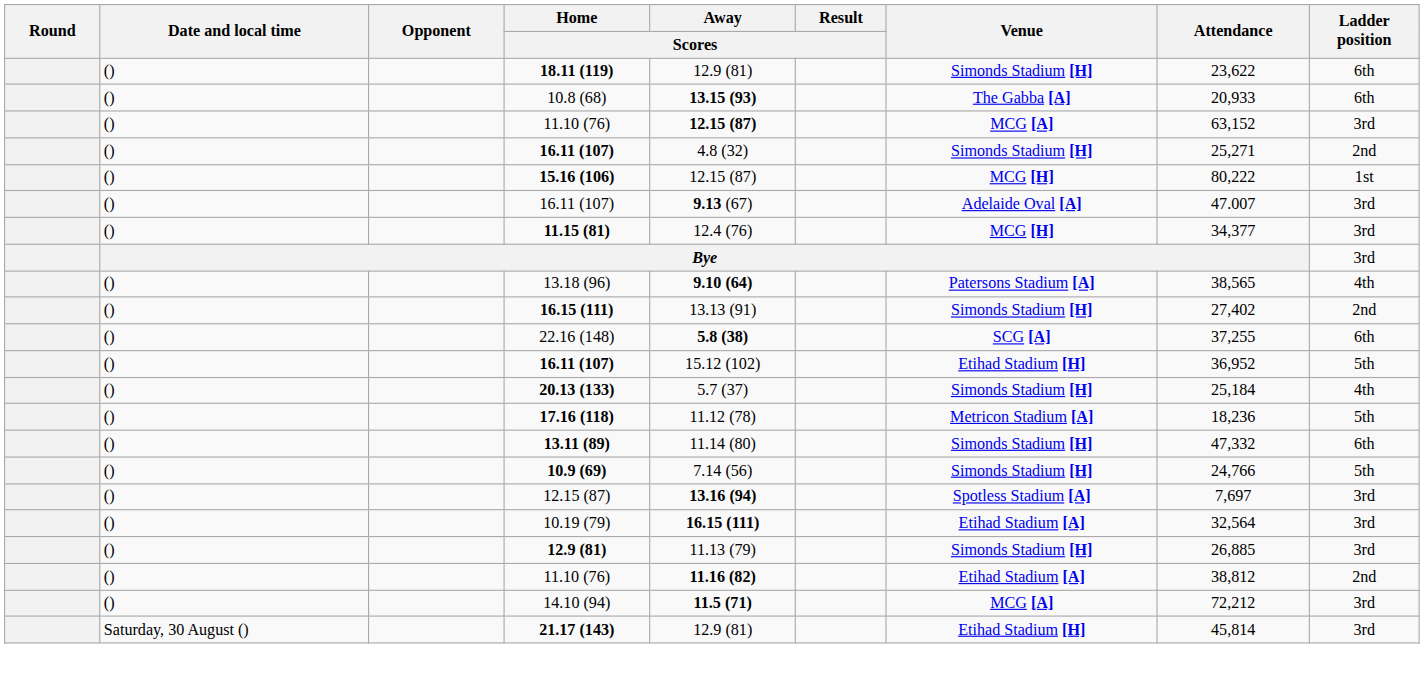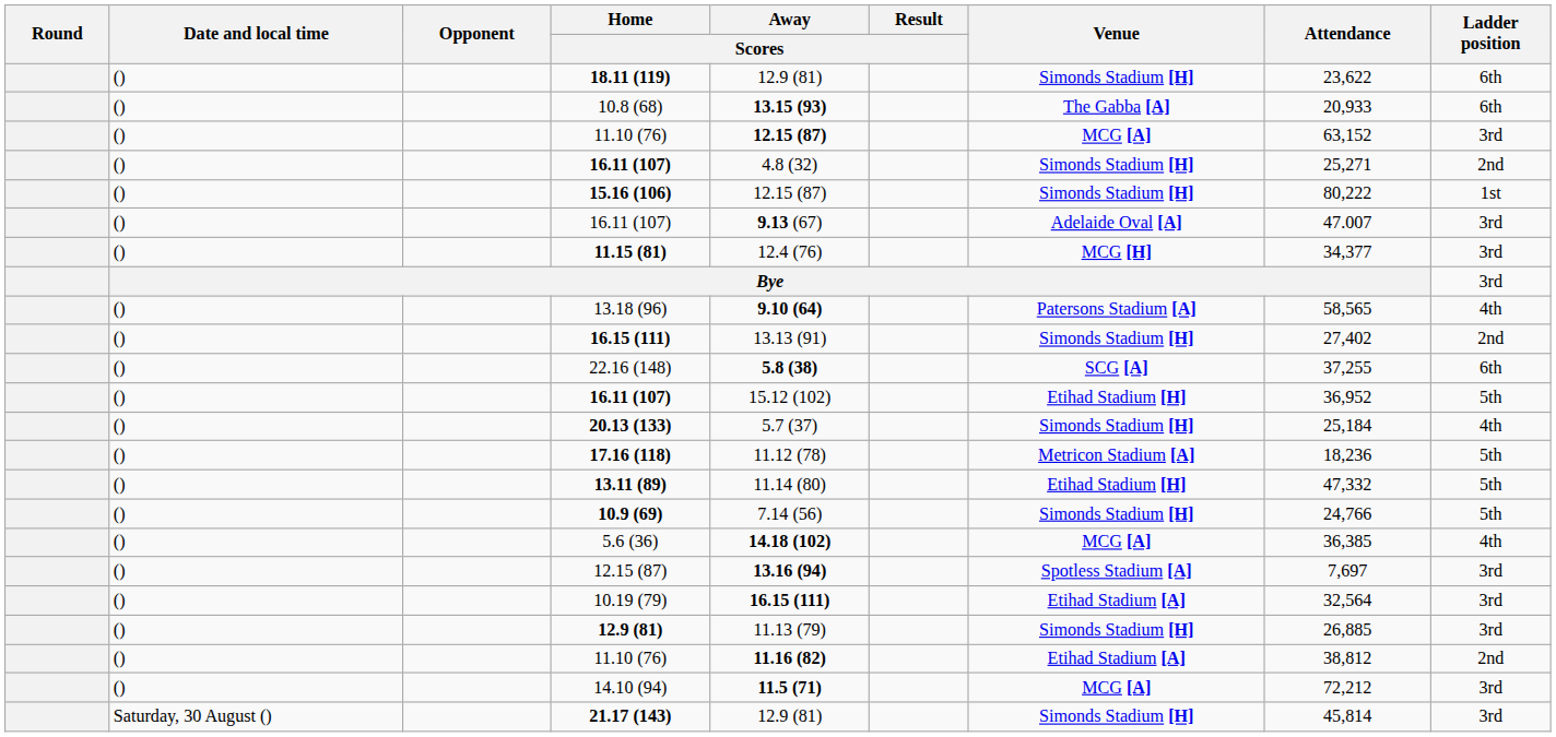 <table class="wikitable plainrowheaders" style="font-size:90%; width:100%; text-align:center;">
 <tr>
 <th scope="col" rowspan="2">Round</th>
 <th scope="col" rowspan="2">Date and local time</th>
 <th scope="col" rowspan="2">Opponent</th>
 <th scope="col">Home</th>
 <th scope="col">Away</th>
 <th scope="col">Result</th>
 <th scope="col" rowspan="2">Venue</th>
 <th scope="col" rowspan="2">Attendance</th>
 <th scope="col" rowspan="2">Ladder<br>position</th>
 </tr>
 <tr>
 <th scope="col" colspan="3">Scores</th>
 </tr>
 <tr>
 <th scope="row"></th>
 <td align=left> ()</td>
 <td align=left></td>
 <td><strong>18.11 (119)</strong></td>
 <td>12.9 (81)</td>
 <td></td>
 <td><a href='#'>Simonds Stadium</a> <span></span><a href='#'><strong>[H]</strong></a></td>
 <td>23,622</td>
 <td>6th</td>
 </tr>
 <tr>
 <th scope="row"></th>
 <td align=left> ()</td>
 <td align=left></td>
 <td>10.8 (68)</td>
 <td><strong>13.15 (93)</strong></td>
 <td></td>
 <td><a href='#'>The Gabba</a> <span></span><a href='#'><strong>[A]</strong></a></td>
 <td>20,933</td>
 <td>6th</td>
 </tr>
 <tr>
 <th scope="row"></th>
 <td align=left> ()</td>
 <td align=left></td>
 <td>11.10 (76)</td>
 <td><strong>12.15 (87)</strong></td>
 <td></td>
 <td><a href='#'>MCG</a> <span></span><a href='#'><strong>[A]</strong></a></td>
 <td>63,152</td>
 <td>3rd</td>
 </tr>
 <tr>
 <th scope="row"></th>
 <td align=left> ()</td>
 <td align=left></td>
 <td><strong>16.11 (107)</strong></td>
 <td>4.8 (32)</td>
 <td></td>
 <td><a href='#'>Simonds Stadium</a> <span></span><a href='#'><strong>[H]</strong></a></td>
 <td>25,271</td>
 <td>2nd</td>
 </tr>
 <tr>
 <th scope="row"></th>
 <td align=left> ()</td>
 <td align=left></td>
 <td><strong>15.16 (106)</strong></td>
 <td>12.15 (87)</td>
 <td></td>
-<td><a href='#'>MCG</a> <span></span><a href='#'><strong>[H]</strong></a></td>
+<td><a href='#'>Simonds Stadium</a> <span></span><a href='#'><strong>[H]</strong></a></td>
 <td>80,222</td>
 <td>1st</td>
 </tr>
 <tr>
 <th scope="row"></th>
 <td align=left> ()</td>
 <td align=left></td>
 <td>16.11 (107)</td>
 <td><strong>9.13</strong> (67)</td>
 <td></td>
 <td><a href='#'>Adelaide Oval</a> <span></span><a href='#'><strong>[A]</strong></a></td>
 <td>47.007</td>
 <td>3rd</td>
 </tr>
 <tr>
 <th scope="row"></th>
 <td align=left> ()</td>
 <td align=left></td>
 <td><strong>11.15 (81)</strong></td>
 <td>12.4 (76)</td>
 <td></td>
 <td><a href='#'>MCG</a> <span></span><a href='#'><strong>[H]</strong></a></td>
 <td>34,377</td>
 <td>3rd</td>
 </tr>
 <tr>
 <th scope="row"></th>
 <th colspan=7><span><em>Bye</em></span></th>
 <td>3rd</td>
 </tr>
 <tr>
 <th scope="row"></th>
 <td align=left> ()</td>
 <td align=left></td>
 <td>13.18 (96)</td>
 <td><strong>9.10 (64)</strong></td>
 <td></td>
 <td><a href='#'>Patersons Stadium</a> <span></span><a href='#'><strong>[A]</strong></a></td>
-<td>38,565</td>
+<td>58,565</td>
 <td>4th</td>
 </tr>
 <tr>
 <th scope="row"></th>
 <td align=left> ()</td>
 <td align=left></td>
 <td><strong>16.15 (111)</strong></td>
 <td>13.13 (91)</td>
 <td></td>
 <td><a href='#'>Simonds Stadium</a> <span></span><a href='#'><strong>[H]</strong></a></td>
 <td>27,402</td>
 <td>2nd</td>
 </tr>
 <tr>
 <th scope="row"></th>
 <td align=left> ()</td>
 <td align=left></td>
 <td>22.16 (148)</td>
 <td><strong>5.8 (38)</strong></td>
 <td></td>
 <td><a href='#'>SCG</a> <span></span><a href='#'><strong>[A]</strong></a></td>
 <td>37,255</td>
 <td>6th</td>
 </tr>
 <tr>
 <th scope="row"></th>
 <td align=left> ()</td>
 <td align=left></td>
 <td><strong>16.11 (107)</strong></td>
 <td>15.12 (102)</td>
 <td></td>
 <td><a href='#'>Etihad Stadium</a> <span></span><a href='#'><strong>[H]</strong></a></td>
 <td>36,952</td>
 <td>5th</td>
 </tr>
 <tr>
 <th scope="row"></th>
 <td align=left> ()</td>
 <td align=left></td>
 <td><strong>20.13 (133)</strong></td>
 <td>5.7 (37)</td>
 <td></td>
 <td><a href='#'>Simonds Stadium</a> <span></span><a href='#'><strong>[H]</strong></a></td>
 <td>25,184</td>
 <td>4th</td>
 </tr>
 <tr>
 <th scope="row"></th>
 <td align=left> ()</td>
 <td align=left></td>
 <td><strong>17.16 (118)</strong></td>
 <td>11.12 (78)</td>
 <td></td>
 <td><a href='#'>Metricon Stadium</a> <span></span><a href='#'><strong>[A]</strong></a></td>
 <td>18,236</td>
 <td>5th</td>
 </tr>
 <tr>
 <th scope="row"></th>
 <td align=left> ()</td>
 <td align=left></td>
 <td><strong>13.11 (89)</strong></td>
 <td>11.14 (80)</td>
 <td></td>
-<td><a href='#'>Simonds Stadium</a> <span></span><a href='#'><strong>[H]</strong></a></td>
+<td><a href='#'>Etihad Stadium</a> <span></span><a href='#'><strong>[H]</strong></a></td>
 <td>47,332</td>
-<td>6th</td>
+<td>5th</td>
 </tr>
 <tr>
 <th scope="row"></th>
 <td align=left> ()</td>
 <td align=left></td>
 <td><strong>10.9 (69)</strong></td>
 <td>7.14 (56)</td>
 <td></td>
 <td><a href='#'>Simonds Stadium</a> <span></span><a href='#'><strong>[H]</strong></a></td>
 <td>24,766</td>
 <td>5th</td>
+</tr>
+<tr>
+<th scope="row"></th>
+<td align=left> ()</td>
+<td align=left></td>
+<td>5.6 (36)</td>
+<td><strong>14.18 (102)</strong></td>
+<td></td>
+<td><a href='#'>MCG</a> <span></span><a href='#'><strong>[A]</strong></a></td>
+<td>36,385</td>
+<td>4th</td>
 </tr>
 <tr>
 <th scope="row"></th>
 <td align=left> ()</td>
 <td align=left></td>
 <td>12.15 (87)</td>
 <td><strong>13.16 (94)</strong></td>
 <td></td>
 <td><a href='#'>Spotless Stadium</a> <span></span><a href='#'><strong>[A]</strong></a></td>
 <td>7,697</td>
 <td>3rd</td>
 </tr>
 <tr>
 <th scope="row"></th>
 <td align=left> ()</td>
 <td align=left></td>
 <td>10.19 (79)</td>
 <td><strong>16.15 (111)</strong></td>
 <td></td>
 <td><a href='#'>Etihad Stadium</a> <span></span><a href='#'><strong>[A]</strong></a></td>
 <td>32,564</td>
 <td>3rd</td>
 </tr>
 <tr>
 <th scope="row"></th>
 <td align=left> ()</td>
 <td align=left></td>
 <td><strong>12.9 (81)</strong></td>
 <td>11.13 (79)</td>
 <td></td>
 <td><a href='#'>Simonds Stadium</a> <span></span><a href='#'><strong>[H]</strong></a></td>
 <td>26,885</td>
 <td>3rd</td>
 </tr>
 <tr>
 <th scope="row"></th>
 <td align=left> ()</td>
 <td align=left></td>
 <td>11.10 (76)</td>
 <td><strong>11.16 (82)</strong></td>
 <td></td>
 <td><a href='#'>Etihad Stadium</a> <span></span><a href='#'><strong>[A]</strong></a></td>
 <td>38,812</td>
 <td>2nd</td>
 </tr>
 <tr>
 <th scope="row"></th>
 <td align=left> ()</td>
 <td align=left></td>
 <td>14.10 (94)</td>
 <td><strong>11.5 (71)</strong></td>
 <td></td>
 <td><a href='#'>MCG</a> <span></span><a href='#'><strong>[A]</strong></a></td>
 <td>72,212</td>
 <td>3rd</td>
 </tr>
 <tr>
 <th scope="row"></th>
 <td align=left>Saturday, 30 August ()</td>
 <td align=left></td>
 <td><strong>21.17 (143)</strong></td>
 <td>12.9 (81)</td>
 <td></td>
-<td><a href='#'>Etihad Stadium</a> <span></span><a href='#'><strong>[H]</strong></a></td>
+<td><a href='#'>Simonds Stadium</a> <span></span><a href='#'><strong>[H]</strong></a></td>
 <td>45,814</td>
 <td>3rd</td>
 </tr>
 </table>
